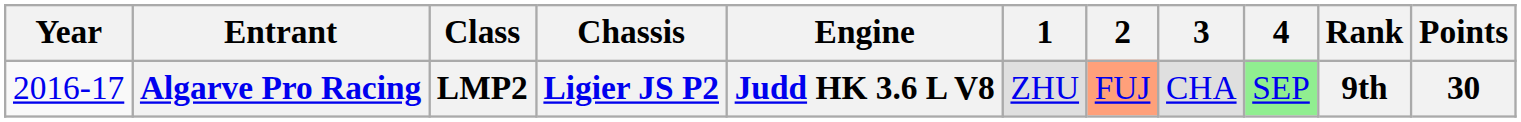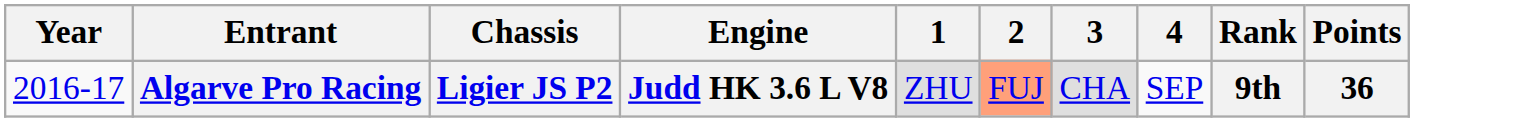 <table class="wikitable" style="text-align:center; font-size:90%">
 <tr>
 <th>Year</th>
 <th>Entrant</th>
-<th>Class</th>
 <th>Chassis</th>
 <th>Engine</th>
 <th>1</th>
 <th>2</th>
 <th>3</th>
 <th>4</th>
 <th>Rank</th>
 <th>Points</th>
 </tr>
 <tr>
 <td><a href='#'>2016-17</a></td>
 <th><a href='#'>Algarve Pro Racing</a></th>
-<th>LMP2</th>
 <th><a href='#'>Ligier JS P2</a></th>
 <th><a href='#'>Judd</a> HK 3.6 L V8</th>
 <td style="background-color:#dfdfdf;"><a href='#'>ZHU</a><br></td>
 <td style="background: lightsalmon;"><a href='#'>FUJ</a><br></td>
 <td style="background-color:#dfdfdf;"><a href='#'>CHA</a><br></td>
-<td style="background: lightgreen;"><a href='#'>SEP</a><br></td>
+<td><a href='#'>SEP</a><br></td>
 <th>9th</th>
-<th>30</th>
+<th>36</th>
 </tr>
 </table>
